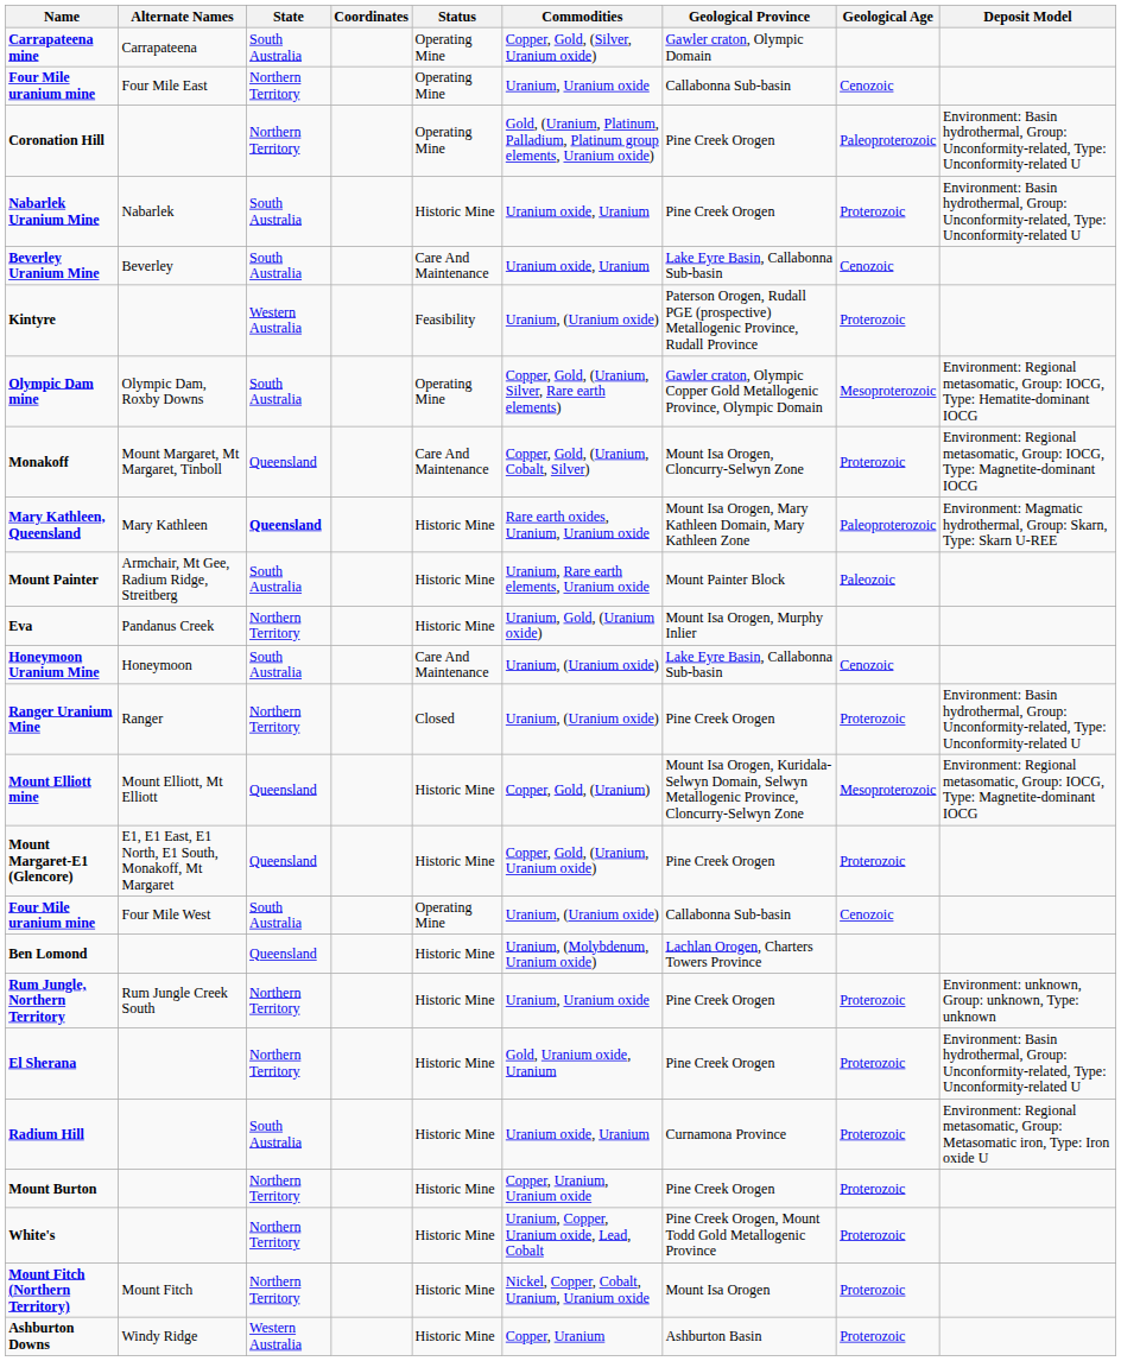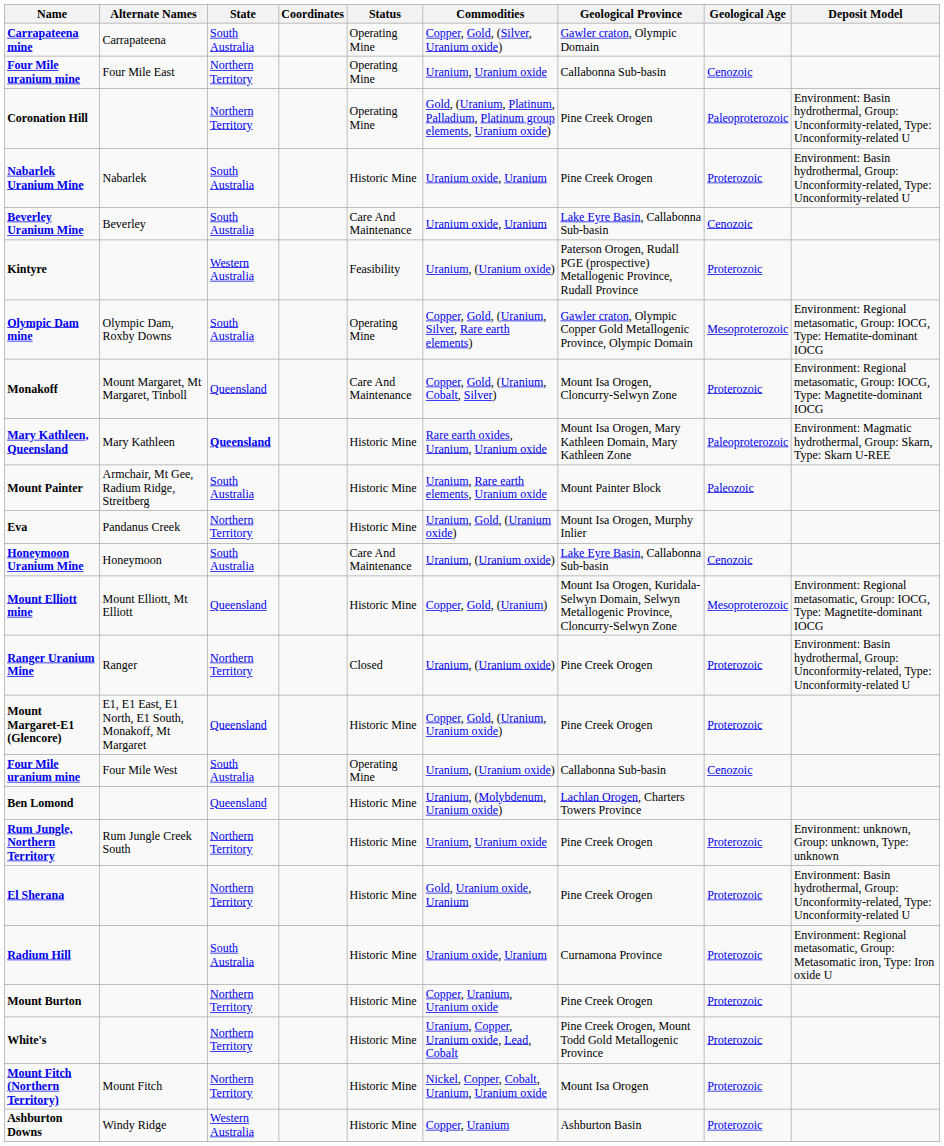 <table class="wikitable sortable">
 <tr>
 <th>Name</th>
 <th>Alternate Names</th>
 <th>State</th>
 <th>Coordinates</th>
 <th>Status</th>
 <th>Commodities</th>
 <th>Geological Province</th>
 <th>Geological Age</th>
 <th>Deposit Model</th>
 </tr>
 <tr>
 <td><strong><a href='#'>Carrapateena mine</a></strong></td>
 <td>Carrapateena</td>
 <td><a href='#'>South Australia</a></td>
 <td></td>
 <td>Operating Mine</td>
 <td><a href='#'>Copper</a>, <a href='#'>Gold</a>, (<a href='#'>Silver</a>, <a href='#'>Uranium oxide</a>)</td>
 <td><a href='#'>Gawler craton</a>, Olympic Domain</td>
 <td></td>
 <td></td>
 </tr>
 <tr>
 <td><strong><a href='#'>Four Mile uranium mine</a></strong></td>
 <td>Four Mile East</td>
 <td><a href='#'>Northern Territory</a></td>
 <td></td>
 <td>Operating Mine</td>
 <td><a href='#'>Uranium</a>, <a href='#'>Uranium oxide</a></td>
 <td>Callabonna Sub-basin</td>
 <td><a href='#'>Cenozoic</a></td>
 <td></td>
 </tr>
 <tr>
 <td><strong>Coronation Hill</strong></td>
 <td></td>
 <td><a href='#'>Northern Territory</a></td>
 <td></td>
 <td>Operating Mine</td>
 <td><a href='#'>Gold</a>, (<a href='#'>Uranium</a>, <a href='#'>Platinum</a>, <a href='#'>Palladium</a>, <a href='#'>Platinum group elements</a>, <a href='#'>Uranium oxide</a>)</td>
 <td>Pine Creek Orogen</td>
 <td><a href='#'>Paleoproterozoic</a></td>
 <td>Environment: Basin hydrothermal, Group: Unconformity-related, Type: Unconformity-related U</td>
 </tr>
 <tr>
 <td><strong><a href='#'>Nabarlek Uranium Mine</a></strong></td>
 <td>Nabarlek</td>
 <td><a href='#'>South Australia</a></td>
 <td></td>
 <td>Historic Mine</td>
 <td><a href='#'>Uranium oxide</a>, <a href='#'>Uranium</a></td>
 <td>Pine Creek Orogen</td>
 <td><a href='#'>Proterozoic</a></td>
 <td>Environment: Basin hydrothermal, Group: Unconformity-related, Type: Unconformity-related U</td>
 </tr>
 <tr>
 <td><strong><a href='#'>Beverley Uranium Mine</a></strong></td>
 <td>Beverley</td>
 <td><a href='#'>South Australia</a></td>
 <td></td>
 <td>Care And Maintenance</td>
 <td><a href='#'>Uranium oxide</a>, <a href='#'>Uranium</a></td>
 <td><a href='#'>Lake Eyre Basin</a>, Callabonna Sub-basin</td>
 <td><a href='#'>Cenozoic</a></td>
 <td></td>
 </tr>
 <tr>
 <td><strong>Kintyre</strong></td>
 <td></td>
 <td><a href='#'>Western Australia</a></td>
 <td></td>
 <td>Feasibility</td>
 <td><a href='#'>Uranium</a>, (<a href='#'>Uranium oxide</a>)</td>
 <td>Paterson Orogen, Rudall PGE (prospective) Metallogenic Province, Rudall Province</td>
 <td><a href='#'>Proterozoic</a></td>
 <td></td>
 </tr>
 <tr>
 <td><strong><a href='#'>Olympic Dam mine</a></strong></td>
 <td>Olympic Dam, Roxby Downs</td>
 <td><a href='#'>South Australia</a></td>
 <td></td>
 <td>Operating Mine</td>
 <td><a href='#'>Copper</a>, <a href='#'>Gold</a>, (<a href='#'>Uranium</a>, <a href='#'>Silver</a>, <a href='#'>Rare earth elements</a>)</td>
 <td><a href='#'>Gawler craton</a>, Olympic Copper Gold Metallogenic Province, Olympic Domain</td>
 <td><a href='#'>Mesoproterozoic</a></td>
 <td>Environment: Regional metasomatic, Group: IOCG, Type: Hematite-dominant IOCG</td>
 </tr>
 <tr>
 <td><strong>Monakoff</strong></td>
 <td>Mount Margaret, Mt Margaret, Tinboll</td>
 <td><a href='#'>Queensland</a></td>
 <td></td>
 <td>Care And Maintenance</td>
 <td><a href='#'>Copper</a>, <a href='#'>Gold</a>, (<a href='#'>Uranium</a>, <a href='#'>Cobalt</a>, <a href='#'>Silver</a>)</td>
 <td>Mount Isa Orogen, Cloncurry-Selwyn Zone</td>
 <td><a href='#'>Proterozoic</a></td>
 <td>Environment: Regional metasomatic, Group: IOCG, Type: Magnetite-dominant IOCG</td>
 </tr>
 <tr>
 <td><strong><a href='#'>Mary Kathleen, Queensland</a></strong></td>
 <td>Mary Kathleen</td>
 <td><strong><a href='#'>Queensland</a></strong></td>
 <td></td>
 <td>Historic Mine</td>
 <td><a href='#'>Rare earth oxides</a>, <a href='#'>Uranium</a>, <a href='#'>Uranium oxide</a></td>
 <td>Mount Isa Orogen, Mary Kathleen Domain, Mary Kathleen Zone</td>
 <td><a href='#'>Paleoproterozoic</a></td>
 <td>Environment: Magmatic hydrothermal, Group: Skarn, Type: Skarn U-REE</td>
 </tr>
 <tr>
 <td><strong>Mount Painter</strong></td>
 <td>Armchair, Mt Gee, Radium Ridge, Streitberg</td>
 <td><a href='#'>South Australia</a></td>
 <td></td>
 <td>Historic Mine</td>
 <td><a href='#'>Uranium</a>, <a href='#'>Rare earth elements</a>, <a href='#'>Uranium oxide</a></td>
 <td>Mount Painter Block</td>
 <td><a href='#'>Paleozoic</a></td>
 <td></td>
 </tr>
 <tr>
 <td><strong>Eva</strong></td>
 <td>Pandanus Creek</td>
 <td><a href='#'>Northern Territory</a></td>
 <td></td>
 <td>Historic Mine</td>
 <td><a href='#'>Uranium</a>, <a href='#'>Gold</a>, (<a href='#'>Uranium oxide</a>)</td>
 <td>Mount Isa Orogen, Murphy Inlier</td>
 <td></td>
 <td></td>
 </tr>
 <tr>
 <td><strong><a href='#'>Honeymoon Uranium Mine</a></strong></td>
 <td>Honeymoon</td>
 <td><a href='#'>South Australia</a></td>
 <td></td>
 <td>Care And Maintenance</td>
 <td><a href='#'>Uranium</a>, (<a href='#'>Uranium oxide</a>)</td>
 <td><a href='#'>Lake Eyre Basin</a>, Callabonna Sub-basin</td>
 <td><a href='#'>Cenozoic</a></td>
 <td></td>
 </tr>
 <tr>
+<td><strong><a href='#'>Mount Elliott mine</a></strong></td>
+<td>Mount Elliott, Mt Elliott</td>
+<td><a href='#'>Queensland</a></td>
+<td></td>
+<td>Historic Mine</td>
+<td><a href='#'>Copper</a>, <a href='#'>Gold</a>, (<a href='#'>Uranium</a>)</td>
+<td>Mount Isa Orogen, Kuridala-Selwyn Domain, Selwyn Metallogenic Province, Cloncurry-Selwyn Zone</td>
+<td><a href='#'>Mesoproterozoic</a></td>
+<td>Environment: Regional metasomatic, Group: IOCG, Type: Magnetite-dominant IOCG</td>
+</tr>
+<tr>
 <td><strong><a href='#'>Ranger Uranium Mine</a></strong></td>
 <td>Ranger</td>
 <td><a href='#'>Northern Territory</a></td>
 <td></td>
 <td>Closed</td>
 <td><a href='#'>Uranium</a>, (<a href='#'>Uranium oxide</a>)</td>
 <td>Pine Creek Orogen</td>
 <td><a href='#'>Proterozoic</a></td>
 <td>Environment: Basin hydrothermal, Group: Unconformity-related, Type: Unconformity-related U</td>
-</tr>
-<tr>
-<td><strong><a href='#'>Mount Elliott mine</a></strong></td>
-<td>Mount Elliott, Mt Elliott</td>
-<td><a href='#'>Queensland</a></td>
-<td></td>
-<td>Historic Mine</td>
-<td><a href='#'>Copper</a>, <a href='#'>Gold</a>, (<a href='#'>Uranium</a>)</td>
-<td>Mount Isa Orogen, Kuridala-Selwyn Domain, Selwyn Metallogenic Province, Cloncurry-Selwyn Zone</td>
-<td><a href='#'>Mesoproterozoic</a></td>
-<td>Environment: Regional metasomatic, Group: IOCG, Type: Magnetite-dominant IOCG</td>
 </tr>
 <tr>
 <td><strong>Mount Margaret-E1 (Glencore)</strong></td>
 <td>E1, E1 East, E1 North, E1 South, Monakoff, Mt Margaret</td>
 <td><a href='#'>Queensland</a></td>
 <td></td>
 <td>Historic Mine</td>
 <td><a href='#'>Copper</a>, <a href='#'>Gold</a>, (<a href='#'>Uranium</a>, <a href='#'>Uranium oxide</a>)</td>
 <td>Pine Creek Orogen</td>
 <td><a href='#'>Proterozoic</a></td>
 <td></td>
 </tr>
 <tr>
 <td><strong><a href='#'>Four Mile uranium mine</a></strong></td>
 <td>Four Mile West</td>
 <td><a href='#'>South Australia</a></td>
 <td></td>
 <td>Operating Mine</td>
 <td><a href='#'>Uranium</a>, (<a href='#'>Uranium oxide</a>)</td>
 <td>Callabonna Sub-basin</td>
 <td><a href='#'>Cenozoic</a></td>
 <td></td>
 </tr>
 <tr>
 <td><strong>Ben Lomond</strong></td>
 <td></td>
 <td><a href='#'>Queensland</a></td>
 <td></td>
 <td>Historic Mine</td>
 <td><a href='#'>Uranium</a>, (<a href='#'>Molybdenum</a>, <a href='#'>Uranium oxide</a>)</td>
 <td><a href='#'>Lachlan Orogen</a>, Charters Towers Province</td>
 <td></td>
 <td></td>
 </tr>
 <tr>
 <td><strong><a href='#'>Rum Jungle, Northern Territory</a></strong></td>
 <td>Rum Jungle Creek South</td>
 <td><a href='#'>Northern Territory</a></td>
 <td></td>
 <td>Historic Mine</td>
 <td><a href='#'>Uranium</a>, <a href='#'>Uranium oxide</a></td>
 <td>Pine Creek Orogen</td>
 <td><a href='#'>Proterozoic</a></td>
 <td>Environment: unknown, Group: unknown, Type: unknown</td>
 </tr>
 <tr>
 <td><strong><a href='#'>El Sherana</a></strong></td>
 <td></td>
 <td><a href='#'>Northern Territory</a></td>
 <td></td>
 <td>Historic Mine</td>
 <td><a href='#'>Gold</a>, <a href='#'>Uranium oxide</a>, <a href='#'>Uranium</a></td>
 <td>Pine Creek Orogen</td>
 <td><a href='#'>Proterozoic</a></td>
 <td>Environment: Basin hydrothermal, Group: Unconformity-related, Type: Unconformity-related U</td>
 </tr>
 <tr>
 <td><strong><a href='#'>Radium Hill</a></strong></td>
 <td></td>
 <td><a href='#'>South Australia</a></td>
 <td></td>
 <td>Historic Mine</td>
 <td><a href='#'>Uranium oxide</a>, <a href='#'>Uranium</a></td>
 <td>Curnamona Province</td>
 <td><a href='#'>Proterozoic</a></td>
 <td>Environment: Regional metasomatic, Group: Metasomatic iron, Type: Iron oxide U</td>
 </tr>
 <tr>
 <td><strong>Mount Burton</strong></td>
 <td></td>
 <td><a href='#'>Northern Territory</a></td>
 <td></td>
 <td>Historic Mine</td>
 <td><a href='#'>Copper</a>, <a href='#'>Uranium</a>, <a href='#'>Uranium oxide</a></td>
 <td>Pine Creek Orogen</td>
 <td><a href='#'>Proterozoic</a></td>
 <td></td>
 </tr>
 <tr>
 <td><strong>White's</strong></td>
 <td></td>
 <td><a href='#'>Northern Territory</a></td>
 <td></td>
 <td>Historic Mine</td>
 <td><a href='#'>Uranium</a>, <a href='#'>Copper</a>, <a href='#'>Uranium oxide</a>, <a href='#'>Lead</a>, <a href='#'>Cobalt</a></td>
 <td>Pine Creek Orogen, Mount Todd Gold Metallogenic Province</td>
 <td><a href='#'>Proterozoic</a></td>
 <td></td>
 </tr>
 <tr>
 <td><strong><a href='#'>Mount Fitch (Northern Territory)</a></strong></td>
 <td>Mount Fitch</td>
 <td><a href='#'>Northern Territory</a></td>
 <td></td>
 <td>Historic Mine</td>
 <td><a href='#'>Nickel</a>, <a href='#'>Copper</a>, <a href='#'>Cobalt</a>, <a href='#'>Uranium</a>, <a href='#'>Uranium oxide</a></td>
 <td>Mount Isa Orogen</td>
 <td><a href='#'>Proterozoic</a></td>
 <td></td>
 </tr>
 <tr>
 <td><strong>Ashburton Downs</strong></td>
 <td>Windy Ridge</td>
 <td><a href='#'>Western Australia</a></td>
 <td></td>
 <td>Historic Mine</td>
 <td><a href='#'>Copper</a>, <a href='#'>Uranium</a></td>
 <td>Ashburton Basin</td>
 <td><a href='#'>Proterozoic</a></td>
 <td></td>
 </tr>
 </table>
